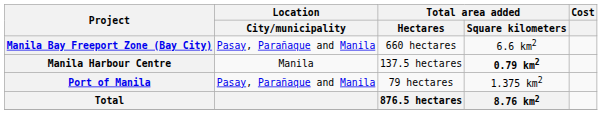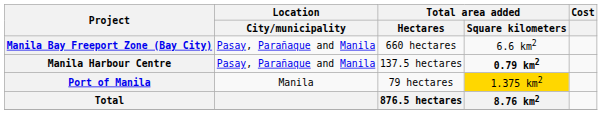 <table class="wikitable plainrowheaders sortable" style="text-align: center">
 <tr>
 <th scope="col" rowspan="2">Project</th>
 <th scope=“col” rowspan=“2”>Location</th>
 <th scope="col" colspan="2">Total area added</th>
 <th scope="col">Cost</th>
 </tr>
 <tr>
 <th scope="col">City/municipality</th>
 <th scope="col">Hectares</th>
 <th scope="col">Square kilometers</th>
 <th scope="col"></th>
 </tr>
 <tr>
 <th scope="row"><a href='#'>Manila Bay Freeport Zone (Bay City)</a></th>
 <td><a href='#'>Pasay</a>, <a href='#'>Parañaque</a> and <a href='#'>Manila</a></td>
 <td>660 hectares</td>
 <td>6.6 km<sup>2</sup></td>
 <td></td>
 </tr>
 <tr>
 <th scope="row">Manila Harbour Centre</th>
-<td>Manila</td>
+<td><a href='#'>Pasay</a>, <a href='#'>Parañaque</a> and <a href='#'>Manila</a></td>
 <td>137.5 hectares</td>
 <td><strong>0.79 km<sup>2</sup></strong></td>
 <td></td>
 </tr>
 <tr>
 <th scope="row"><a href='#'>Port of Manila</a></th>
-<td><a href='#'>Pasay</a>, <a href='#'>Parañaque</a> and <a href='#'>Manila</a></td>
+<td>Manila</td>
 <td>79 hectares</td>
-<td>1.375 km<sup>2</sup></td>
+<td style="background: gold;">1.375 km<sup>2</sup></td>
 <td></td>
 </tr>
 <tr style="font-weight: bold">
 <th scope="row"><strong>Total</strong></th>
 <th></th>
 <th>876.5 hectares</th>
 <th>8.76 km<sup>2</sup></th>
 <td></td>
 </tr>
 <tr>
 </tr>
 </table>
